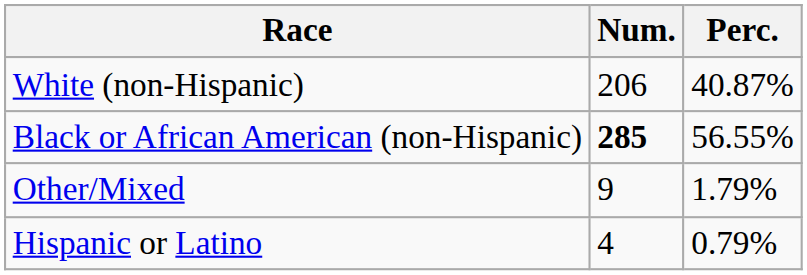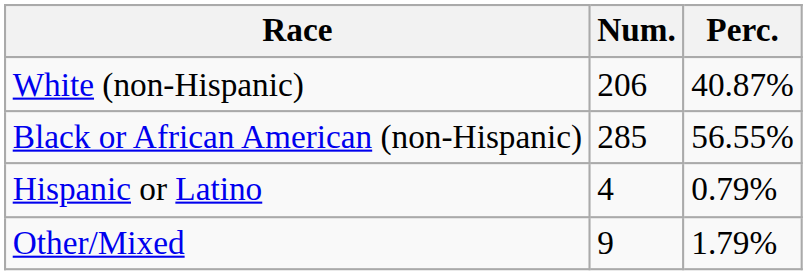 <table class="wikitable">
 <tr>
 <th>Race</th>
 <th>Num.</th>
 <th>Perc.</th>
 </tr>
 <tr>
 <td><a href='#'>White</a> (non-Hispanic)</td>
 <td>206</td>
 <td>40.87%</td>
 </tr>
 <tr>
 <td><a href='#'>Black or African American</a> (non-Hispanic)</td>
-<td><strong>285</strong></td>
+<td>285</td>
 <td>56.55%</td>
+</tr>
+<tr>
+<td><a href='#'>Hispanic</a> or <a href='#'>Latino</a></td>
+<td>4</td>
+<td>0.79%</td>
 </tr>
 <tr>
 <td><a href='#'>Other/Mixed</a></td>
 <td>9</td>
 <td>1.79%</td>
 </tr>
-<tr>
-<td><a href='#'>Hispanic</a> or <a href='#'>Latino</a></td>
-<td>4</td>
-<td>0.79%</td>
-</tr>
 </table>
